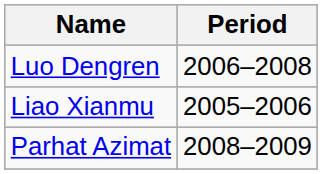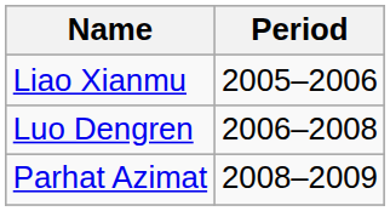 <table class="wikitable">
 <tr>
 <th>Name</th>
 <th>Period</th>
 </tr>
 <tr>
+<td> <a href='#'>Liao Xianmu</a></td>
+<td>2005–2006</td>
+</tr>
+<tr>
 <td> <a href='#'>Luo Dengren</a></td>
 <td>2006–2008</td>
-</tr>
-<tr>
-<td> <a href='#'>Liao Xianmu</a></td>
-<td>2005–2006</td>
 </tr>
 <tr>
 <td> <a href='#'>Parhat Azimat</a></td>
 <td>2008–2009</td>
 </tr>
 </table>
